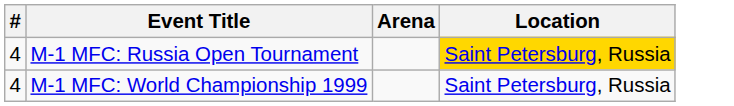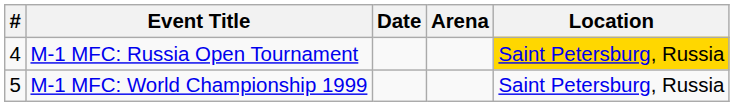 <table class="sortable wikitable succession-box" style="font-size:90%;">
 <tr>
 <th scope="col">#</th>
 <th scope="col">Event Title</th>
+<th scope="col">Date</th>
 <th scope="col">Arena</th>
 <th scope="col">Location</th>
 </tr>
 <tr>
 <td align=center>4</td>
 <td><a href='#'>M-1 MFC: Russia Open Tournament</a></td>
 <td></td>
+<td></td>
 <td style="background: gold;"><a href='#'>Saint Petersburg</a>, Russia</td>
 </tr>
 <tr>
-<td align=center>4</td>
+<td align=center>5</td>
 <td><a href='#'>M-1 MFC: World Championship 1999</a></td>
+<td></td>
 <td></td>
 <td><a href='#'>Saint Petersburg</a>, Russia</td>
 </tr>
 </table>
